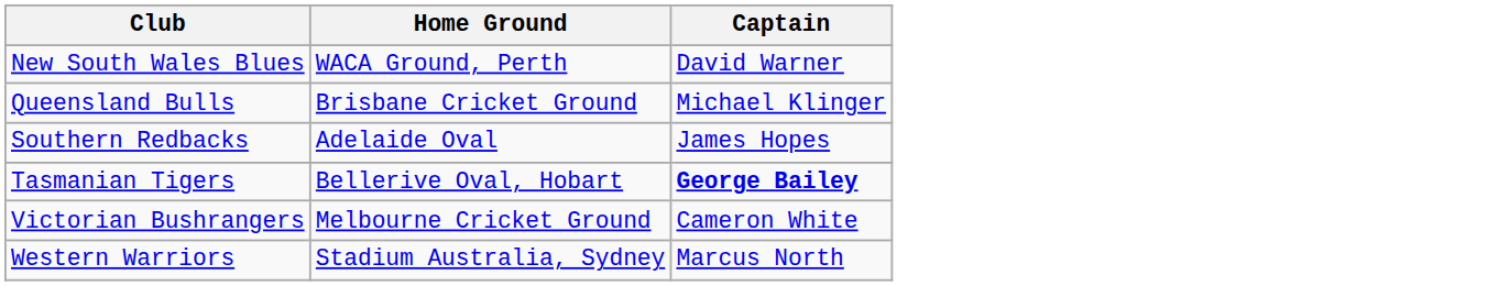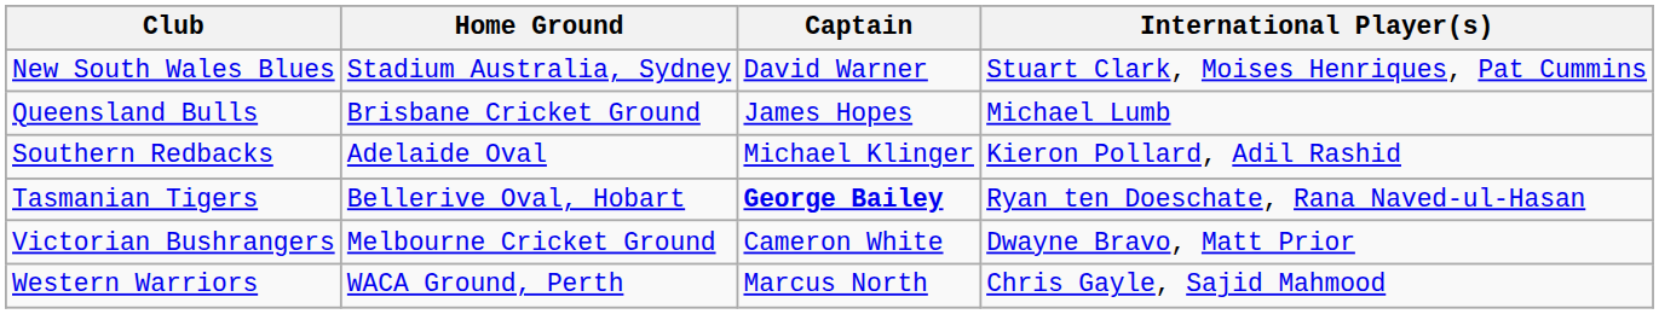 <table class="wikitable" style="font-size:90%;">
 <tr>
 <th>Club</th>
 <th>Home Ground</th>
 <th>Captain</th>
+<th>International Player(s)</th>
 </tr>
 <tr>
 <td><a href='#'>New South Wales Blues</a></td>
-<td><a href='#'>WACA Ground, Perth</a></td>
+<td><a href='#'>Stadium Australia, Sydney</a></td>
 <td><a href='#'>David Warner</a></td>
+<td><a href='#'>Stuart Clark</a>, <a href='#'>Moises Henriques</a>, <a href='#'>Pat Cummins</a></td>
 </tr>
 <tr>
 <td><a href='#'>Queensland Bulls</a></td>
 <td><a href='#'>Brisbane Cricket Ground</a></td>
-<td><a href='#'>Michael Klinger</a></td>
+<td><a href='#'>James Hopes</a></td>
+<td><a href='#'>Michael Lumb</a></td>
 </tr>
 <tr>
 <td><a href='#'>Southern Redbacks</a></td>
 <td><a href='#'>Adelaide Oval</a></td>
-<td><a href='#'>James Hopes</a></td>
+<td><a href='#'>Michael Klinger</a></td>
+<td><a href='#'>Kieron Pollard</a>, <a href='#'>Adil Rashid</a></td>
 </tr>
 <tr>
 <td><a href='#'>Tasmanian Tigers</a></td>
 <td><a href='#'>Bellerive Oval, Hobart</a></td>
 <td><strong><a href='#'>George Bailey</a></strong></td>
+<td><a href='#'>Ryan ten Doeschate</a>, <a href='#'>Rana Naved-ul-Hasan</a></td>
 </tr>
 <tr>
 <td><a href='#'>Victorian Bushrangers</a></td>
 <td><a href='#'>Melbourne Cricket Ground</a></td>
 <td><a href='#'>Cameron White</a></td>
+<td><a href='#'>Dwayne Bravo</a>, <a href='#'>Matt Prior</a></td>
 </tr>
 <tr>
 <td><a href='#'>Western Warriors</a></td>
-<td><a href='#'>Stadium Australia, Sydney</a></td>
+<td><a href='#'>WACA Ground, Perth</a></td>
 <td><a href='#'>Marcus North</a></td>
+<td><a href='#'>Chris Gayle</a>, <a href='#'>Sajid Mahmood</a></td>
 </tr>
 </table>
